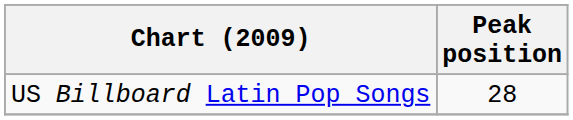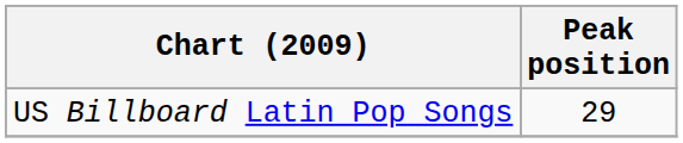 <table class="wikitable">
 <tr>
 <th align="left">Chart (2009)</th>
 <th align="left">Peak<br>position</th>
 </tr>
 <tr>
 <td align="left">US <em>Billboard</em> <a href='#'>Latin Pop Songs</a></td>
-<td style="text-align:center;">28</td>
+<td style="text-align:center;">29</td>
 </tr>
 <tr>
 </tr>
 </table>
